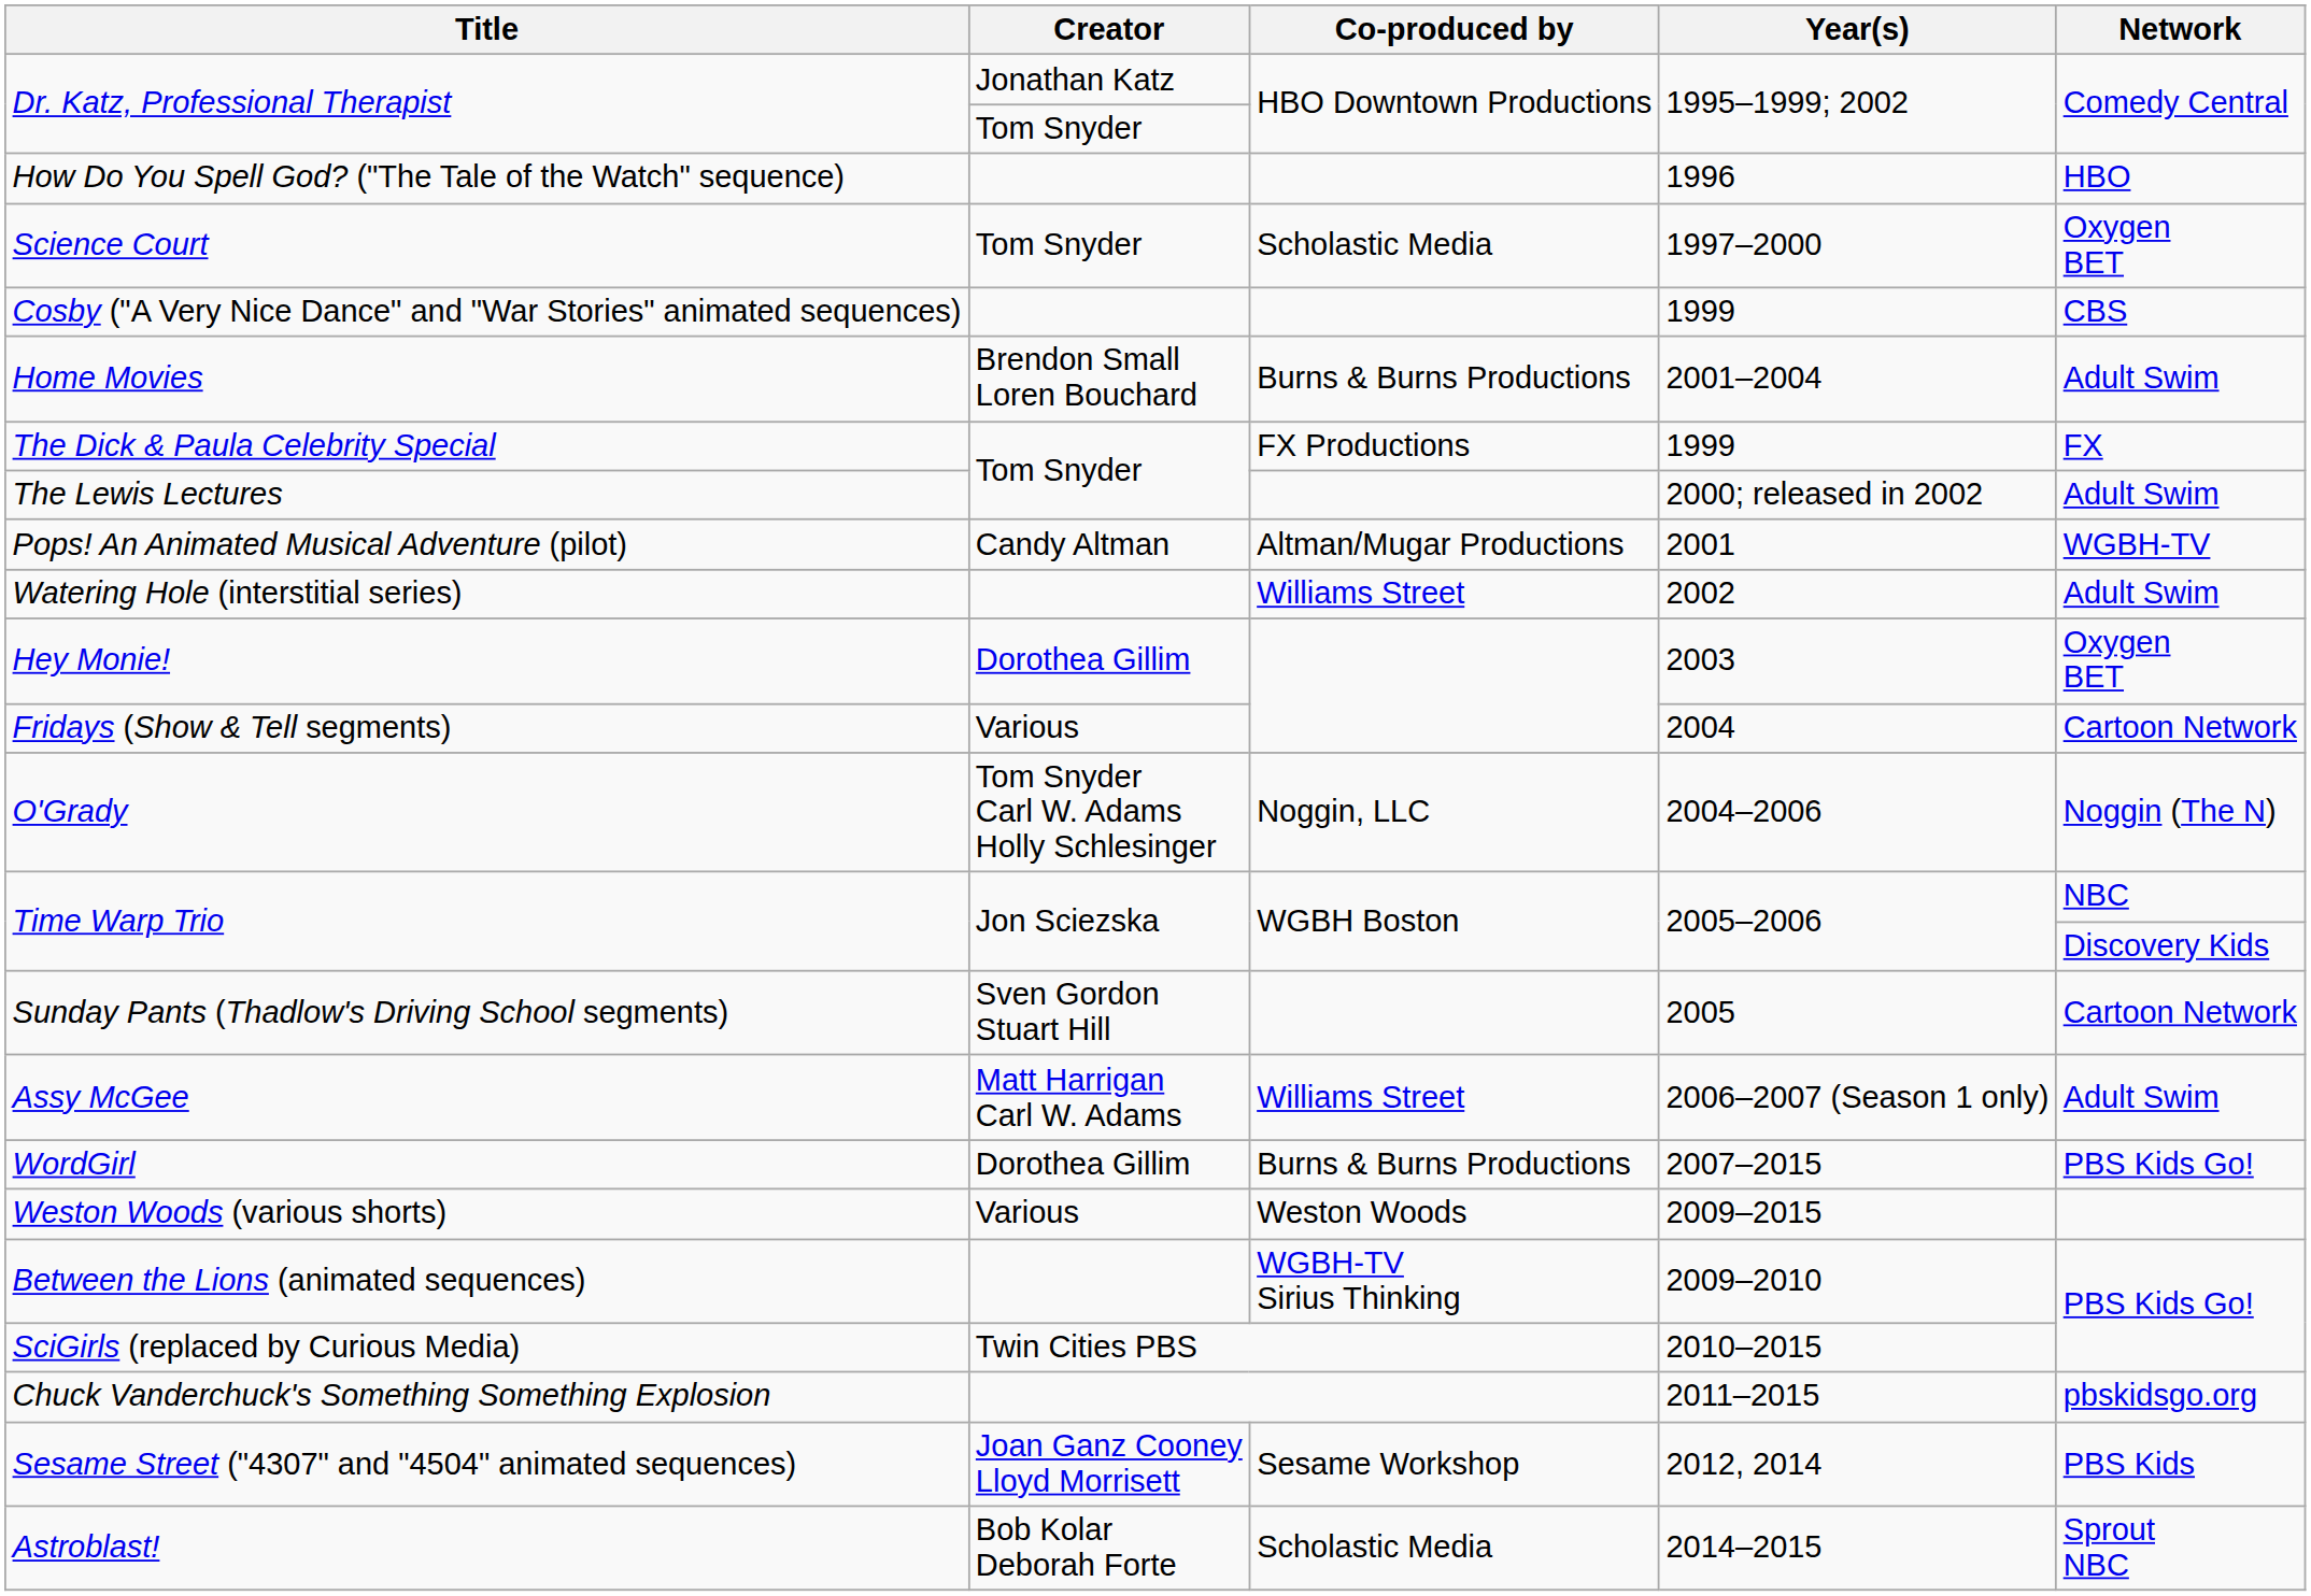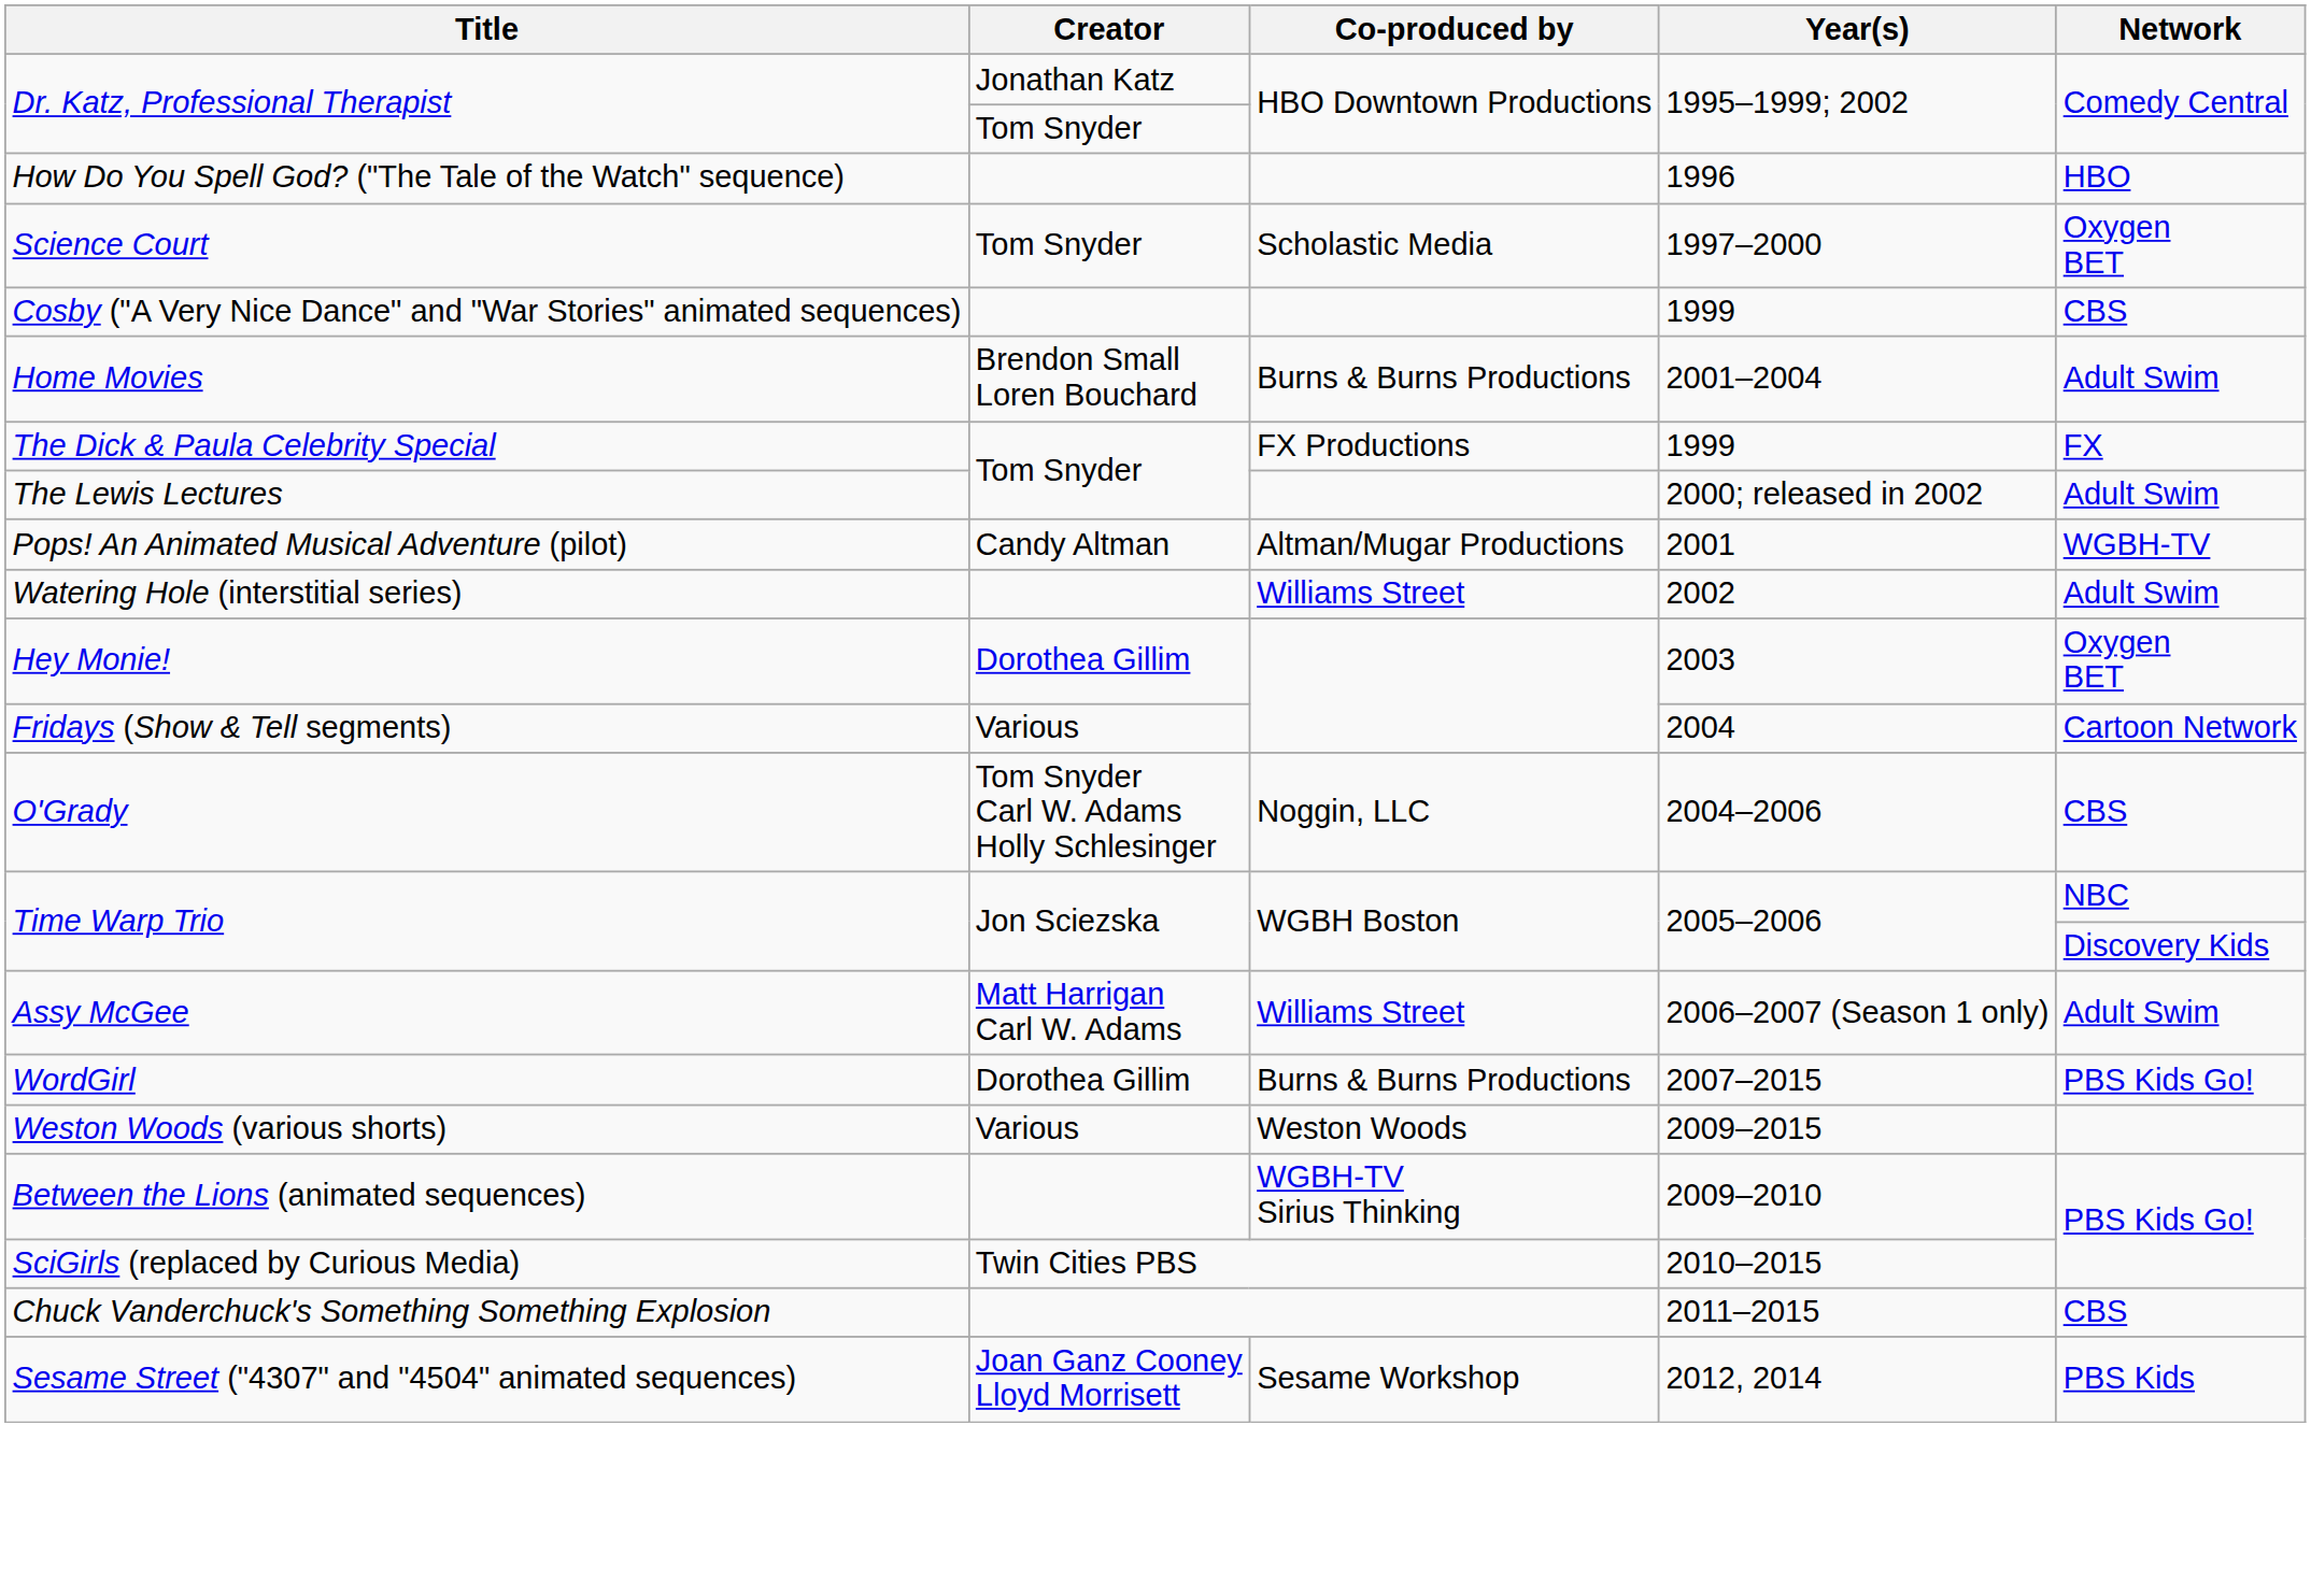 <table class="wikitable">
 <tr>
 <th>Title</th>
 <th>Creator</th>
 <th>Co-produced by</th>
 <th>Year(s)</th>
 <th>Network</th>
 </tr>
 <tr>
 <td rowspan="2"><em><a href='#'>Dr. Katz, Professional Therapist</a></em></td>
 <td>Jonathan Katz</td>
 <td rowspan="2">HBO Downtown Productions</td>
 <td rowspan="2">1995–1999; 2002</td>
 <td rowspan="2"><a href='#'>Comedy Central</a></td>
 </tr>
 <tr>
 <td>Tom Snyder</td>
 </tr>
 <tr>
 <td><em>How Do You Spell God?</em> ("The Tale of the Watch" sequence)</td>
 <td></td>
 <td></td>
 <td>1996</td>
 <td><a href='#'>HBO</a></td>
 </tr>
 <tr>
 <td><em><a href='#'>Science Court</a></em></td>
 <td>Tom Snyder</td>
 <td>Scholastic Media</td>
 <td>1997–2000</td>
 <td><a href='#'>Oxygen</a><br><a href='#'>BET</a></td>
 </tr>
 <tr>
 <td><em><a href='#'>Cosby</a></em> ("A Very Nice Dance" and "War Stories" animated sequences)</td>
 <td></td>
 <td></td>
 <td>1999</td>
 <td><a href='#'>CBS</a></td>
 </tr>
 <tr>
 <td><em><a href='#'>Home Movies</a></em></td>
 <td>Brendon Small<br>Loren Bouchard</td>
 <td>Burns & Burns Productions</td>
 <td>2001–2004</td>
 <td><a href='#'>Adult Swim</a></td>
 </tr>
 <tr>
 <td><em><a href='#'>The Dick & Paula Celebrity Special</a></em></td>
 <td rowspan="2">Tom Snyder</td>
 <td>FX Productions</td>
 <td>1999</td>
 <td><a href='#'>FX</a></td>
 </tr>
 <tr>
 <td><em>The Lewis Lectures</em></td>
 <td></td>
 <td>2000; released in 2002</td>
 <td><a href='#'>Adult Swim</a></td>
 </tr>
 <tr>
 <td><em>Pops! An Animated Musical Adventure</em> (pilot)</td>
 <td>Candy Altman</td>
 <td>Altman/Mugar Productions</td>
 <td>2001</td>
 <td><a href='#'>WGBH-TV</a></td>
 </tr>
 <tr>
 <td><em>Watering Hole</em> (interstitial series)</td>
 <td></td>
 <td><a href='#'>Williams Street</a></td>
 <td>2002</td>
 <td><a href='#'>Adult Swim</a></td>
 </tr>
 <tr>
 <td><em><a href='#'>Hey Monie!</a></em></td>
 <td><a href='#'>Dorothea Gillim</a></td>
 <td rowspan="2"></td>
 <td>2003</td>
 <td><a href='#'>Oxygen</a><br><a href='#'>BET</a></td>
 </tr>
 <tr>
 <td><em><a href='#'>Fridays</a></em> (<em>Show & Tell</em> segments)</td>
 <td>Various</td>
 <td>2004</td>
 <td><a href='#'>Cartoon Network</a></td>
 </tr>
 <tr>
 <td><em><a href='#'>O'Grady</a></em></td>
 <td>Tom Snyder<br>Carl W. Adams<br>Holly Schlesinger</td>
 <td>Noggin, LLC</td>
 <td>2004–2006</td>
-<td><a href='#'>Noggin</a> (<a href='#'>The N</a>)</td>
+<td><a href='#'>CBS</a></td>
 </tr>
 <tr>
 <td rowspan="2"><em><a href='#'>Time Warp Trio</a></em></td>
 <td rowspan="2">Jon Sciezska</td>
 <td rowspan="2">WGBH Boston</td>
 <td rowspan="2">2005–2006</td>
 <td><a href='#'>NBC</a></td>
 </tr>
 <tr>
 <td><a href='#'>Discovery Kids</a></td>
-</tr>
-<tr>
-<td><em>Sunday Pants</em> (<em>Thadlow's Driving School</em> segments)</td>
-<td>Sven Gordon<br>Stuart Hill</td>
-<td></td>
-<td>2005</td>
-<td><a href='#'>Cartoon Network</a></td>
 </tr>
 <tr>
 <td><em><a href='#'>Assy McGee</a></em></td>
 <td><a href='#'>Matt Harrigan</a><br>Carl W. Adams</td>
 <td><a href='#'>Williams Street</a></td>
 <td>2006–2007 (Season 1 only)</td>
 <td><a href='#'>Adult Swim</a></td>
 </tr>
 <tr>
 <td><em><a href='#'>WordGirl</a></em></td>
 <td>Dorothea Gillim</td>
 <td>Burns & Burns Productions</td>
 <td>2007–2015</td>
 <td><a href='#'>PBS Kids Go!</a></td>
 </tr>
 <tr>
 <td><em><a href='#'>Weston Woods</a></em> (various shorts)</td>
 <td>Various</td>
 <td>Weston Woods</td>
 <td>2009–2015</td>
 <td></td>
 </tr>
 <tr>
 <td><em><a href='#'>Between the Lions</a></em> (animated sequences)</td>
 <td></td>
 <td><a href='#'>WGBH-TV</a><br>Sirius Thinking</td>
 <td>2009–2010</td>
 <td rowspan="2"><a href='#'>PBS Kids Go!</a></td>
 </tr>
 <tr>
 <td><em><a href='#'>SciGirls</a></em> (replaced by Curious Media)</td>
 <td colspan="2">Twin Cities PBS</td>
 <td>2010–2015</td>
 </tr>
 <tr>
 <td><em>Chuck Vanderchuck's Something Something Explosion</em></td>
 <td colspan="2"></td>
 <td>2011–2015</td>
-<td><a href='#'>pbskidsgo.org</a></td>
+<td><a href='#'>CBS</a></td>
 </tr>
 <tr>
 <td><em><a href='#'>Sesame Street</a></em> ("4307" and "4504" animated sequences)</td>
 <td><a href='#'>Joan Ganz Cooney</a><br><a href='#'>Lloyd Morrisett</a></td>
 <td>Sesame Workshop</td>
 <td>2012, 2014</td>
 <td><a href='#'>PBS Kids</a></td>
 </tr>
-<tr>
-<td><em><a href='#'>Astroblast!</a></em></td>
-<td>Bob Kolar<br>Deborah Forte</td>
-<td>Scholastic Media</td>
-<td>2014–2015</td>
-<td><a href='#'>Sprout</a><br><a href='#'>NBC</a></td>
-</tr>
 </table>
